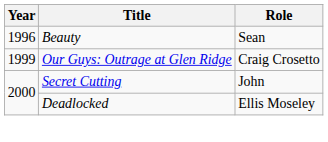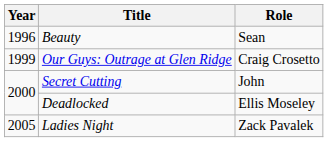 <table class="wikitable sortable">
 <tr>
 <th scope="col">Year</th>
 <th scope="col">Title</th>
 <th scope="col">Role</th>
 </tr>
 <tr>
 <td>1996</td>
 <td><em>Beauty</em></td>
 <td>Sean</td>
 </tr>
 <tr>
 <td>1999</td>
 <td><em><a href='#'>Our Guys: Outrage at Glen Ridge</a></em></td>
 <td>Craig Crosetto</td>
 </tr>
 <tr>
 <td rowspan=2>2000</td>
 <td><em><a href='#'>Secret Cutting</a></em></td>
 <td>John</td>
 </tr>
 <tr>
 <td><em>Deadlocked</em></td>
 <td>Ellis Moseley</td>
 </tr>
+<tr>
+<td>2005</td>
+<td><em>Ladies Night</em></td>
+<td>Zack Pavalek</td>
+</tr>
 </table>
